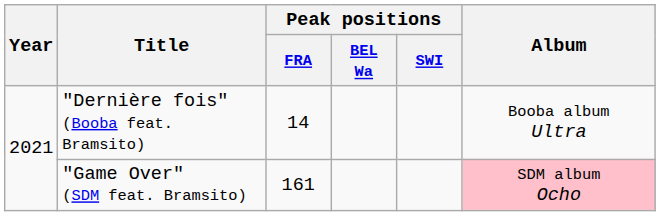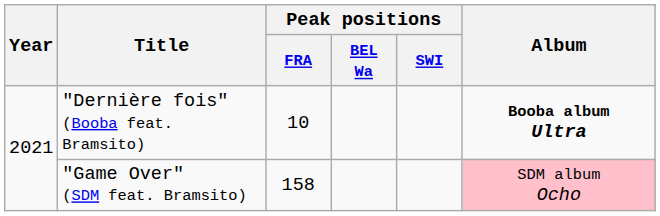 <table class="wikitable">
 <tr>
 <th rowspan="2" style="text-align:center; width:10px;">Year</th>
 <th rowspan="2" style="text-align:center; width:140px;">Title</th>
 <th style="text-align:center;" colspan="3">Peak positions</th>
 <th rowspan="2" style="text-align:center; width:130px;">Album</th>
 </tr>
 <tr>
 <th width="40"><small><a href='#'>FRA</a></small><br></th>
 <th width="40"><small><a href='#'>BEL <br>Wa</a></small><br></th>
 <th width="40"><small><a href='#'>SWI</a></small><br></th>
 </tr>
 <tr>
 <td style="text-align:center;" rowspan=2>2021</td>
 <td>"Dernière fois"<br><small>(<a href='#'>Booba</a> feat. Bramsito)</small></td>
-<td style="text-align:center;">14</td>
+<td style="text-align:center;">10</td>
 <td style="text-align:center;"></td>
 <td style="text-align:center;"></td>
-<td style="text-align:center;"><small>Booba album</small><br><em>Ultra</em></td>
+<td style="text-align:center;"><strong><small>Booba album</small><br><em>Ultra</em></strong></td>
 </tr>
 <tr>
 <td>"Game Over"<br><small>(<a href='#'>SDM</a> feat. Bramsito)</small></td>
-<td style="text-align:center;">161</td>
+<td style="text-align:center;">158</td>
 <td style="text-align:center;"></td>
 <td style="text-align:center;"></td>
 <td style="background: pink; text-align:center;"><small>SDM album</small><br><em>Ocho</em></td>
 </tr>
 </table>
